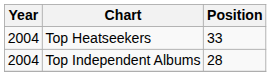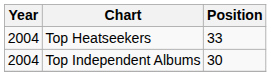 <table class="wikitable">
 <tr>
 <th align="left">Year</th>
 <th align="left">Chart</th>
 <th align="left">Position</th>
 </tr>
 <tr>
 <td align="left">2004</td>
 <td align="left">Top Heatseekers</td>
 <td align="left">33</td>
 </tr>
 <tr>
 <td align="left">2004</td>
 <td align="left">Top Independent Albums</td>
-<td align="left">28</td>
+<td align="left">30</td>
 </tr>
 <tr>
 </tr>
 </table>
